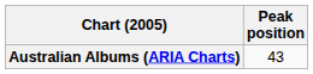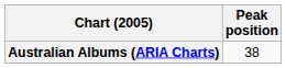 <table class="wikitable sortable plainrowheaders" style="text-align:center">
 <tr>
 <th scope="col">Chart (2005)</th>
 <th scope="col">Peak<br>position</th>
 </tr>
 <tr>
 <th scope="row">Australian Albums (<a href='#'>ARIA Charts</a>)</th>
-<td>43</td>
+<td>38</td>
 </tr>
 </table>
